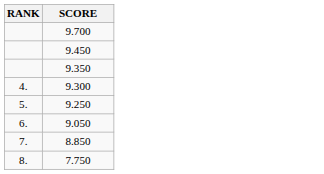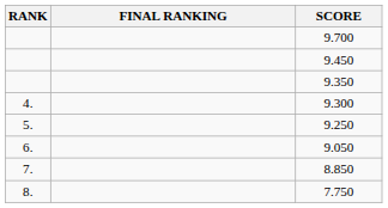 <table class="wikitable" style="font-size:95%;">
 <tr>
 <th>RANK</th>
+<th align="left" style="width: 18em">FINAL RANKING</th>
 <th align="center" style="width: 6em">SCORE</th>
 </tr>
 <tr>
 <td align="center"></td>
+<td></td>
 <td align="center">9.700</td>
 </tr>
 <tr>
 <td align="center"></td>
+<td></td>
 <td align="center">9.450</td>
 </tr>
 <tr>
 <td align="center"></td>
+<td></td>
 <td align="center">9.350</td>
 </tr>
 <tr>
 <td align="center">4.</td>
+<td></td>
 <td align="center">9.300</td>
 </tr>
 <tr>
 <td align="center">5.</td>
+<td></td>
 <td align="center">9.250</td>
 </tr>
 <tr>
 <td align="center">6.</td>
+<td></td>
 <td align="center">9.050</td>
 </tr>
 <tr>
 <td align="center">7.</td>
+<td></td>
 <td align="center">8.850</td>
 </tr>
 <tr>
 <td align="center">8.</td>
+<td></td>
 <td align="center">7.750</td>
 </tr>
 </table>
